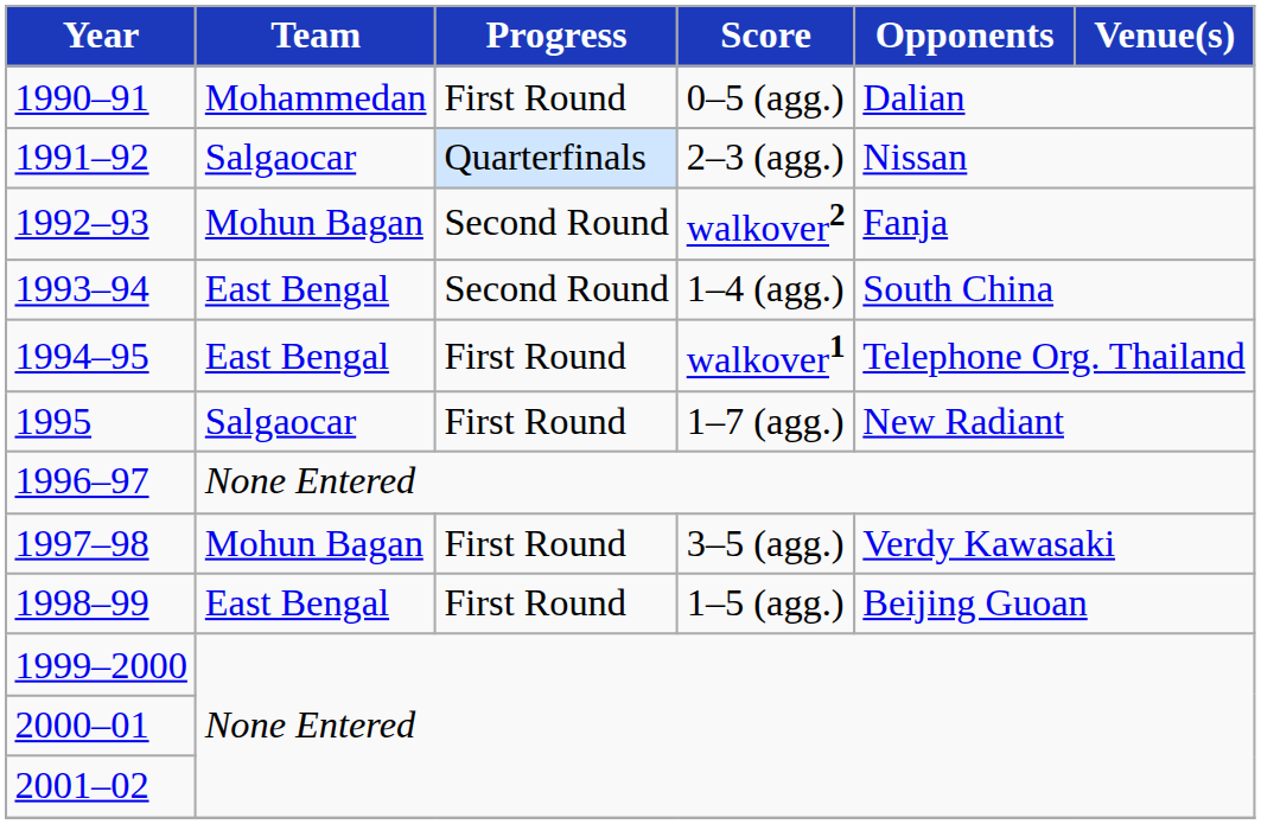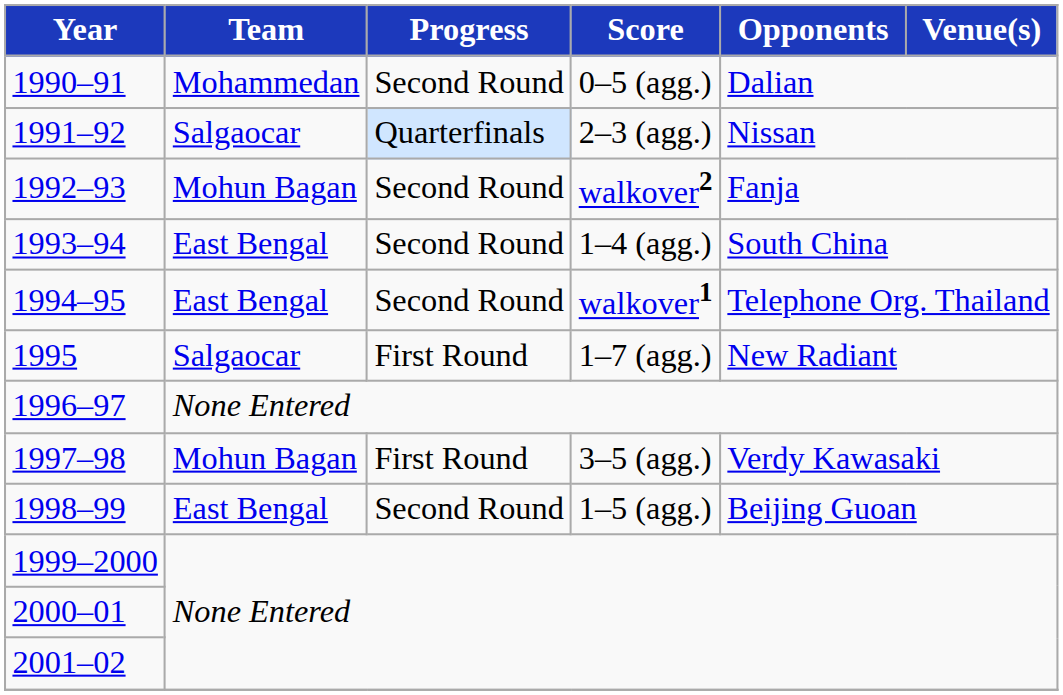 <table class="wikitable">
 <tr>
 <th style="background:#1C39BC; color:white; text-align:center;">Year</th>
 <th style="background:#1C39BC; color:white; text-align:center;">Team</th>
 <th style="background:#1C39BC; color:white; text-align:center;">Progress</th>
 <th style="background:#1C39BC; color:white; text-align:center;">Score</th>
 <th style="background:#1C39BC; color:white; text-align:center;">Opponents</th>
 <th style="background:#1C39BC; color:white; text-align:center;">Venue(s)</th>
 </tr>
 <tr>
 <td><a href='#'>1990–91</a></td>
 <td><a href='#'>Mohammedan</a></td>
-<td>First Round</td>
+<td>Second Round</td>
 <td>0–5 (agg.)</td>
 <td colspan="2"> <a href='#'>Dalian</a></td>
 </tr>
 <tr>
 <td><a href='#'>1991–92</a></td>
 <td><a href='#'>Salgaocar</a></td>
 <td style="background:#D0E6FF;">Quarterfinals</td>
 <td>2–3 (agg.)</td>
 <td colspan="2"> <a href='#'>Nissan</a></td>
 </tr>
 <tr>
 <td><a href='#'>1992–93</a></td>
 <td><a href='#'>Mohun Bagan</a></td>
 <td>Second Round</td>
 <td><a href='#'>walkover</a><sup><strong>2</strong></sup></td>
 <td colspan="2"> <a href='#'>Fanja</a></td>
 </tr>
 <tr>
 <td><a href='#'>1993–94</a></td>
 <td><a href='#'>East Bengal</a></td>
 <td>Second Round</td>
 <td>1–4 (agg.)</td>
 <td colspan="2"> <a href='#'>South China</a></td>
 </tr>
 <tr>
 <td><a href='#'>1994–95</a></td>
 <td><a href='#'>East Bengal</a></td>
-<td>First Round</td>
+<td>Second Round</td>
 <td><a href='#'>walkover</a><sup><strong>1</strong></sup></td>
 <td colspan="2"> <a href='#'>Telephone Org. Thailand</a></td>
 </tr>
 <tr>
 <td><a href='#'>1995</a></td>
 <td><a href='#'>Salgaocar</a></td>
 <td>First Round</td>
 <td>1–7 (agg.)</td>
 <td colspan="2"> <a href='#'>New Radiant</a></td>
 </tr>
 <tr>
 <td><a href='#'>1996–97</a></td>
 <td colspan=5><em>None Entered</em></td>
 </tr>
 <tr>
 <td><a href='#'>1997–98</a></td>
 <td><a href='#'>Mohun Bagan</a></td>
 <td>First Round</td>
 <td>3–5 (agg.)</td>
 <td colspan="2"> <a href='#'>Verdy Kawasaki</a></td>
 </tr>
 <tr>
 <td><a href='#'>1998–99</a></td>
 <td><a href='#'>East Bengal</a></td>
-<td>First Round</td>
+<td>Second Round</td>
 <td>1–5 (agg.)</td>
 <td colspan="2"> <a href='#'>Beijing Guoan</a></td>
 </tr>
 <tr>
 <td><a href='#'>1999–2000</a></td>
 <td rowspan=3 colspan="5"><em>None Entered</em></td>
 </tr>
 <tr>
 <td><a href='#'>2000–01</a></td>
 </tr>
 <tr>
 <td><a href='#'>2001–02</a></td>
 </tr>
 <tr>
 </tr>
 </table>
